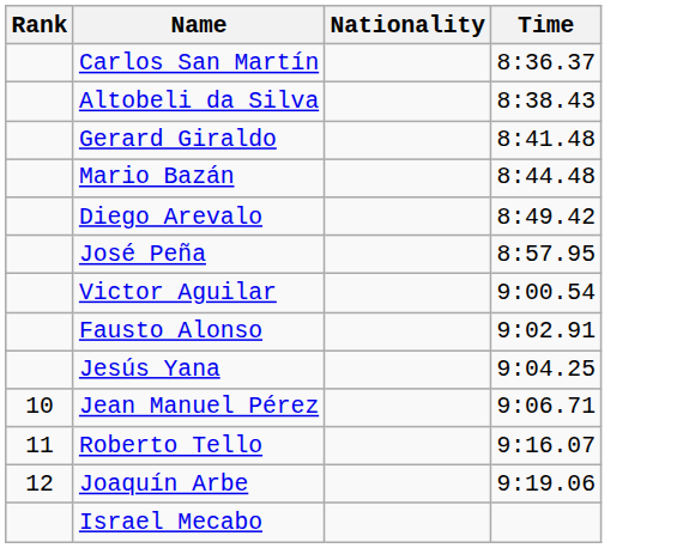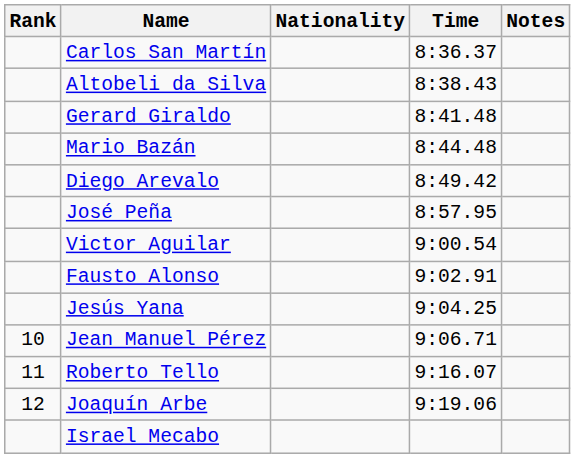 <table class="wikitable sortable" style="text-align:center">
 <tr>
 <th>Rank</th>
 <th>Name</th>
 <th>Nationality</th>
 <th>Time</th>
+<th>Notes</th>
 </tr>
 <tr>
 <td></td>
 <td align=left><a href='#'>Carlos San Martín</a></td>
 <td align=left></td>
 <td>8:36.37</td>
+<td></td>
 </tr>
 <tr>
 <td></td>
 <td align=left><a href='#'>Altobeli da Silva</a></td>
 <td align=left></td>
 <td>8:38.43</td>
+<td></td>
 </tr>
 <tr>
 <td></td>
 <td align=left><a href='#'>Gerard Giraldo</a></td>
 <td align=left></td>
 <td>8:41.48</td>
+<td></td>
 </tr>
 <tr>
 <td></td>
 <td align=left><a href='#'>Mario Bazán</a></td>
 <td align=left></td>
 <td>8:44.48</td>
+<td></td>
 </tr>
 <tr>
 <td></td>
 <td align=left><a href='#'>Diego Arevalo</a></td>
 <td align=left></td>
 <td>8:49.42</td>
+<td></td>
 </tr>
 <tr>
 <td></td>
 <td align=left><a href='#'>José Peña</a></td>
 <td align=left></td>
 <td>8:57.95</td>
+<td></td>
 </tr>
 <tr>
 <td></td>
 <td align=left><a href='#'>Victor Aguilar</a></td>
 <td align=left></td>
 <td>9:00.54</td>
+<td></td>
 </tr>
 <tr>
 <td></td>
 <td align=left><a href='#'>Fausto Alonso</a></td>
 <td align=left></td>
 <td>9:02.91</td>
+<td></td>
 </tr>
 <tr>
 <td></td>
 <td align=left><a href='#'>Jesús Yana</a></td>
 <td align=left></td>
 <td>9:04.25</td>
+<td></td>
 </tr>
 <tr>
 <td>10</td>
 <td align=left><a href='#'>Jean Manuel Pérez</a></td>
 <td align=left></td>
 <td>9:06.71</td>
+<td></td>
 </tr>
 <tr>
 <td>11</td>
 <td align=left><a href='#'>Roberto Tello</a></td>
 <td align=left></td>
 <td>9:16.07</td>
+<td></td>
 </tr>
 <tr>
 <td>12</td>
 <td align=left><a href='#'>Joaquín Arbe</a></td>
 <td align=left></td>
 <td>9:19.06</td>
+<td></td>
 </tr>
 <tr>
 <td></td>
 <td align=left><a href='#'>Israel Mecabo</a></td>
 <td align=left></td>
 <td></td>
+<td></td>
 </tr>
 </table>
